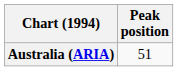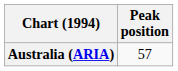 <table class="wikitable plainrowheaders" style="text-align:center">
 <tr>
 <th>Chart (1994)</th>
 <th>Peak<br>position</th>
 </tr>
 <tr>
 <th scope="row">Australia (<a href='#'>ARIA</a>)</th>
-<td>51</td>
+<td>57</td>
 </tr>
 </table>
